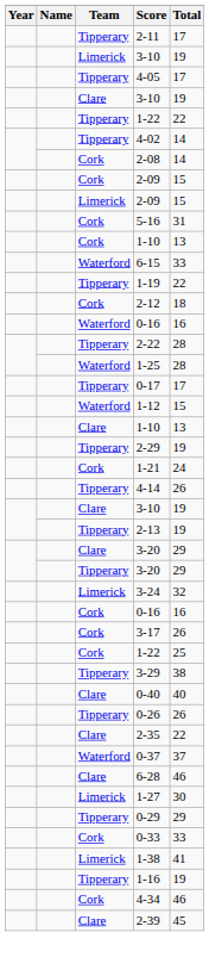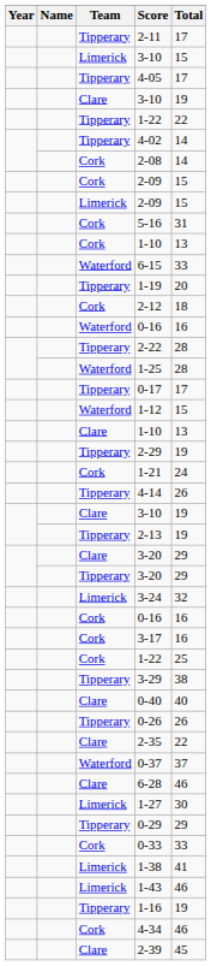 <table class="wikitable sortable">
 <tr>
 </tr>
 <tr>
 <th>Year</th>
 <th>Name</th>
 <th>Team</th>
 <th>Score</th>
 <th>Total</th>
 </tr>
 <tr>
 <td></td>
 <td></td>
 <td><a href='#'>Tipperary</a></td>
 <td>2-11</td>
 <td>17</td>
 </tr>
 <tr>
 <td></td>
 <td></td>
 <td><a href='#'>Limerick</a></td>
 <td>3-10</td>
-<td>19</td>
+<td>15</td>
 </tr>
 <tr>
 <td></td>
 <td></td>
 <td><a href='#'>Tipperary</a></td>
 <td>4-05</td>
 <td>17</td>
 </tr>
 <tr>
 <td></td>
 <td></td>
 <td><a href='#'>Clare</a></td>
 <td>3-10</td>
 <td>19</td>
 </tr>
 <tr>
 <td></td>
 <td></td>
 <td><a href='#'>Tipperary</a></td>
 <td>1-22</td>
 <td>22</td>
 </tr>
 <tr>
 <td rowspan=2></td>
 <td></td>
 <td><a href='#'>Tipperary</a></td>
 <td>4-02</td>
 <td>14</td>
 </tr>
 <tr>
 <td></td>
 <td><a href='#'>Cork</a></td>
 <td>2-08</td>
 <td>14</td>
 </tr>
 <tr>
 <td></td>
 <td></td>
 <td><a href='#'>Cork</a></td>
 <td>2-09</td>
 <td>15</td>
 </tr>
 <tr>
 <td></td>
 <td></td>
 <td><a href='#'>Limerick</a></td>
 <td>2-09</td>
 <td>15</td>
 </tr>
 <tr>
 <td></td>
 <td></td>
 <td><a href='#'>Cork</a></td>
 <td>5-16</td>
 <td>31</td>
 </tr>
 <tr>
 <td></td>
 <td></td>
 <td><a href='#'>Cork</a></td>
 <td>1-10</td>
 <td>13</td>
 </tr>
 <tr>
 <td></td>
 <td></td>
 <td><a href='#'>Waterford</a></td>
 <td>6-15</td>
 <td>33</td>
 </tr>
 <tr>
 <td></td>
 <td></td>
 <td><a href='#'>Tipperary</a></td>
 <td>1-19</td>
-<td>22</td>
+<td>20</td>
 </tr>
 <tr>
 <td></td>
 <td></td>
 <td><a href='#'>Cork</a></td>
 <td>2-12</td>
 <td>18</td>
 </tr>
 <tr>
 <td></td>
 <td></td>
 <td><a href='#'>Waterford</a></td>
 <td>0-16</td>
 <td>16</td>
 </tr>
 <tr>
 <td rowspan=2></td>
 <td></td>
 <td><a href='#'>Tipperary</a></td>
 <td>2-22</td>
 <td>28</td>
 </tr>
 <tr>
 <td></td>
 <td><a href='#'>Waterford</a></td>
 <td>1-25</td>
 <td>28</td>
 </tr>
 <tr>
 <td></td>
 <td></td>
 <td><a href='#'>Tipperary</a></td>
 <td>0-17</td>
 <td>17</td>
 </tr>
 <tr>
 <td></td>
 <td></td>
 <td><a href='#'>Waterford</a></td>
 <td>1-12</td>
 <td>15</td>
 </tr>
 <tr>
 <td></td>
 <td></td>
 <td><a href='#'>Clare</a></td>
 <td>1-10</td>
 <td>13</td>
 </tr>
 <tr>
 <td></td>
 <td></td>
 <td><a href='#'>Tipperary</a></td>
 <td>2-29</td>
 <td>19</td>
 </tr>
 <tr>
 <td></td>
 <td></td>
 <td><a href='#'>Cork</a></td>
 <td>1-21</td>
 <td>24</td>
 </tr>
 <tr>
 <td></td>
 <td></td>
 <td><a href='#'>Tipperary</a></td>
 <td>4-14</td>
 <td>26</td>
 </tr>
 <tr>
 <td rowspan=2></td>
 <td></td>
 <td><a href='#'>Clare</a></td>
 <td>3-10</td>
 <td>19</td>
 </tr>
 <tr>
 <td></td>
 <td><a href='#'>Tipperary</a></td>
 <td>2-13</td>
 <td>19</td>
 </tr>
 <tr>
 <td rowspan=2></td>
 <td></td>
 <td><a href='#'>Clare</a></td>
 <td>3-20</td>
 <td>29</td>
 </tr>
 <tr>
 <td></td>
 <td><a href='#'>Tipperary</a></td>
 <td>3-20</td>
 <td>29</td>
 </tr>
 <tr>
 <td></td>
 <td></td>
 <td><a href='#'>Limerick</a></td>
 <td>3-24</td>
 <td>32</td>
 </tr>
 <tr>
 <td></td>
 <td></td>
 <td><a href='#'>Cork</a></td>
 <td>0-16</td>
 <td>16</td>
 </tr>
 <tr>
 <td></td>
 <td></td>
 <td><a href='#'>Cork</a></td>
 <td>3-17</td>
-<td>26</td>
+<td>16</td>
 </tr>
 <tr>
 <td></td>
 <td></td>
 <td><a href='#'>Cork</a></td>
 <td>1-22</td>
 <td>25</td>
 </tr>
 <tr>
 <td></td>
 <td></td>
 <td><a href='#'>Tipperary</a></td>
 <td>3-29</td>
 <td>38</td>
 </tr>
 <tr>
 <td></td>
 <td></td>
 <td><a href='#'>Clare</a></td>
 <td>0-40</td>
 <td>40</td>
 </tr>
 <tr>
 <td></td>
 <td></td>
 <td><a href='#'>Tipperary</a></td>
 <td>0-26</td>
 <td>26</td>
 </tr>
 <tr>
 <td></td>
 <td></td>
 <td><a href='#'>Clare</a></td>
 <td>2-35</td>
 <td>22</td>
 </tr>
 <tr>
 <td></td>
 <td></td>
 <td><a href='#'>Waterford</a></td>
 <td>0-37</td>
 <td>37</td>
 </tr>
 <tr>
 <td></td>
 <td></td>
 <td><a href='#'>Clare</a></td>
 <td>6-28</td>
 <td>46</td>
 </tr>
 <tr>
 <td></td>
 <td></td>
 <td><a href='#'>Limerick</a></td>
 <td>1-27</td>
 <td>30</td>
 </tr>
 <tr>
 <td></td>
 <td></td>
 <td><a href='#'>Tipperary</a></td>
 <td>0-29</td>
 <td>29</td>
 </tr>
 <tr>
 <td></td>
 <td></td>
 <td><a href='#'>Cork</a></td>
 <td>0-33</td>
 <td>33</td>
 </tr>
 <tr>
 <td></td>
 <td></td>
 <td><a href='#'>Limerick</a></td>
 <td>1-38</td>
 <td>41</td>
 </tr>
 <tr>
 <td></td>
 <td></td>
+<td><a href='#'>Limerick</a></td>
+<td>1-43</td>
+<td>46</td>
+</tr>
+<tr>
+<td></td>
+<td></td>
 <td><a href='#'>Tipperary</a></td>
 <td>1-16</td>
 <td>19</td>
 </tr>
 <tr>
 <td></td>
 <td></td>
 <td><a href='#'>Cork</a></td>
 <td>4-34</td>
 <td>46</td>
 </tr>
 <tr>
 <td></td>
 <td></td>
 <td><a href='#'>Clare</a></td>
 <td>2-39</td>
 <td>45</td>
 </tr>
 </table>
